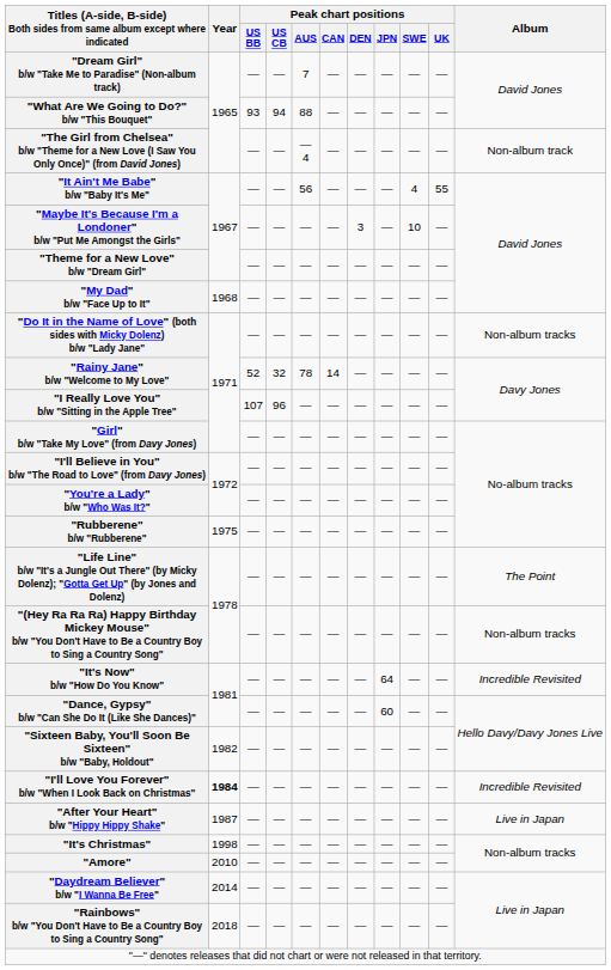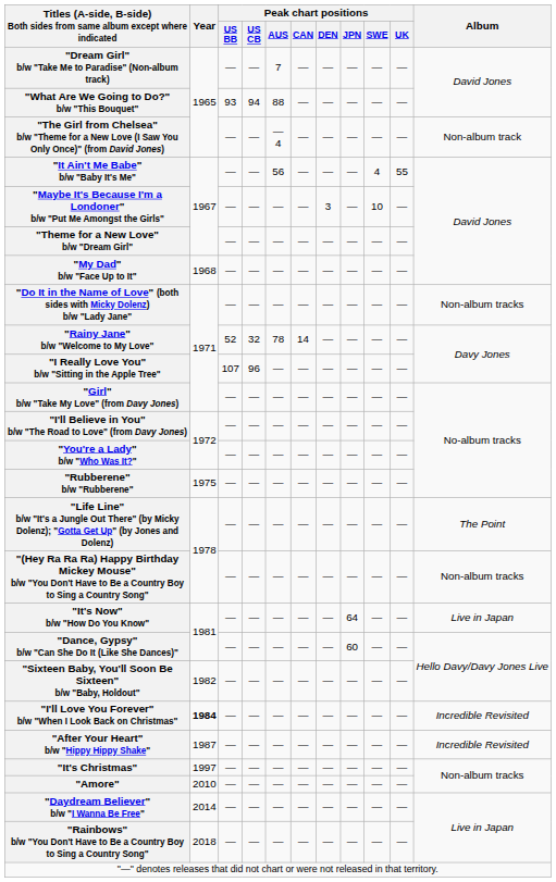 <table class="wikitable plainrowheaders" style="text-align:center;">
 <tr>
 <th rowspan="2" scope="col" style="width:17em;">Titles (A-side, B-side)<br><small>Both sides from same album except where indicated</small></th>
 <th rowspan="2" scope="col" style="width:2em;">Year</th>
 <th colspan="8">Peak chart positions</th>
 <th rowspan="2">Album</th>
 </tr>
 <tr>
 <th scope="col" style="width:2em;font-size:90%;"><a href='#'>US BB</a><br></th>
 <th scope="col" style="width:2em;font-size:90%;"><a href='#'>US CB</a><br></th>
 <th scope="col" style="width:2em;font-size:90%;"><a href='#'>AUS</a><br></th>
 <th scope="col" style="width:2em;font-size:90%;"><a href='#'>CAN</a><br></th>
 <th scope="col" style="width:2em;font-size:90%;"><a href='#'>DEN</a><br></th>
 <th scope="col" style="width:2em;font-size:90%;"><a href='#'>JPN</a><br></th>
 <th scope="col" style="width:2em;font-size:90%;"><a href='#'>SWE</a><br></th>
 <th scope="col" style="width:2em;font-size:90%;"><a href='#'>UK</a><br></th>
 </tr>
 <tr>
 <th scope="row">"Dream Girl"<br><small>b/w "Take Me to Paradise" (Non-album track)</small></th>
 <td rowspan="3">1965</td>
 <td>—</td>
 <td>—</td>
 <td>7</td>
 <td>—</td>
 <td>—</td>
 <td>—</td>
 <td>—</td>
 <td>—</td>
 <td rowspan="2"><em>David Jones</em></td>
 </tr>
 <tr>
 <th scope="row">"What Are We Going to Do?"<br><small>b/w "This Bouquet"</small></th>
 <td>93</td>
 <td>94</td>
 <td>88</td>
 <td>—</td>
 <td>—</td>
 <td>—</td>
 <td>—</td>
 <td>—</td>
 </tr>
 <tr>
 <th scope="row">"The Girl from Chelsea"<br><small>b/w "Theme for a New Love (I Saw You Only Once)" (from <em>David Jones</em>)</small></th>
 <td>—</td>
 <td>—</td>
 <td>—<br>4</td>
 <td>—</td>
 <td>—</td>
 <td>—</td>
 <td>—</td>
 <td>—</td>
 <td>Non-album track</td>
 </tr>
 <tr>
 <th scope="row">"<a href='#'>It Ain't Me Babe</a>" <br><small>b/w "Baby It's Me"</small></th>
 <td rowspan="3">1967</td>
 <td>—</td>
 <td>—</td>
 <td>56</td>
 <td>—</td>
 <td>—</td>
 <td>—</td>
 <td>4</td>
 <td>55</td>
 <td rowspan="4"><em>David Jones</em></td>
 </tr>
 <tr>
 <th scope="row">"<a href='#'>Maybe It's Because I'm a Londoner</a>" <br><small>b/w "Put Me Amongst the Girls"</small></th>
 <td>—</td>
 <td>—</td>
 <td>—</td>
 <td>—</td>
 <td>3</td>
 <td>—</td>
 <td>10</td>
 <td>—</td>
 </tr>
 <tr>
 <th scope="row">"Theme for a New Love" <br><small>b/w "Dream Girl"</small></th>
 <td>—</td>
 <td>—</td>
 <td>—</td>
 <td>—</td>
 <td>—</td>
 <td>—</td>
 <td>—</td>
 <td>—</td>
 </tr>
 <tr>
 <th scope="row">"<a href='#'>My Dad</a>" <br><small>b/w "Face Up to It"</small></th>
 <td>1968</td>
 <td>—</td>
 <td>—</td>
 <td>—</td>
 <td>—</td>
 <td>—</td>
 <td>—</td>
 <td>—</td>
 <td>—</td>
 </tr>
 <tr>
 <th scope="row">"<a href='#'>Do It in the Name of Love</a>" <small>(both sides with <a href='#'>Micky Dolenz</a>)</small><br><small>b/w "Lady Jane"</small></th>
 <td rowspan="4">1971</td>
 <td>—</td>
 <td>—</td>
 <td>—</td>
 <td>—</td>
 <td>—</td>
 <td>—</td>
 <td>—</td>
 <td>—</td>
 <td>Non-album tracks</td>
 </tr>
 <tr>
 <th scope="row">"<a href='#'>Rainy Jane</a>"<br><small>b/w "Welcome to My Love"</small></th>
 <td>52</td>
 <td>32</td>
 <td>78</td>
 <td>14</td>
 <td>—</td>
 <td>—</td>
 <td>—</td>
 <td>—</td>
 <td rowspan="2"><em>Davy Jones</em></td>
 </tr>
 <tr>
 <th scope="row">"I Really Love You"<br><small>b/w "Sitting in the Apple Tree"</small></th>
 <td>107</td>
 <td>96</td>
 <td>—</td>
 <td>—</td>
 <td>—</td>
 <td>—</td>
 <td>—</td>
 <td>—</td>
 </tr>
 <tr>
 <th scope="row">"<a href='#'>Girl</a>"<br><small>b/w "Take My Love" (from <em>Davy Jones</em>)</small></th>
 <td>—</td>
 <td>—</td>
 <td>—</td>
 <td>—</td>
 <td>—</td>
 <td>—</td>
 <td>—</td>
 <td>—</td>
 <td rowspan="4">No-album tracks</td>
 </tr>
 <tr>
 <th scope="row">"I'll Believe in You"<br><small>b/w "The Road to Love" (from <em>Davy Jones</em>)</small></th>
 <td rowspan="2">1972</td>
 <td>—</td>
 <td>—</td>
 <td>—</td>
 <td>—</td>
 <td>—</td>
 <td>—</td>
 <td>—</td>
 <td>—</td>
 </tr>
 <tr>
 <th scope="row">"<a href='#'>You're a Lady</a>"<br><small>b/w "<a href='#'>Who Was It?</a>"</small></th>
 <td>—</td>
 <td>—</td>
 <td>—</td>
 <td>—</td>
 <td>—</td>
 <td>—</td>
 <td>—</td>
 <td>—</td>
 </tr>
 <tr>
 <th scope="row">"Rubberene" <br><small>b/w "Rubberene"</small></th>
 <td>1975</td>
 <td>—</td>
 <td>—</td>
 <td>—</td>
 <td>—</td>
 <td>—</td>
 <td>—</td>
 <td>—</td>
 <td>—</td>
 </tr>
 <tr>
 <th scope="row">"Life Line" <br><small>b/w "It's a Jungle Out There" (by Micky Dolenz); "<a href='#'>Gotta Get Up</a>" (by Jones and Dolenz)</small></th>
 <td rowspan="2">1978</td>
 <td>—</td>
 <td>—</td>
 <td>—</td>
 <td>—</td>
 <td>—</td>
 <td>—</td>
 <td>—</td>
 <td>—</td>
 <td><em>The Point</em></td>
 </tr>
 <tr>
 <th scope="row">"(Hey Ra Ra Ra) Happy Birthday Mickey Mouse" <br><small>b/w "You Don't Have to Be a Country Boy to Sing a Country Song"</small></th>
 <td>—</td>
 <td>—</td>
 <td>—</td>
 <td>—</td>
 <td>—</td>
 <td>—</td>
 <td>—</td>
 <td>—</td>
 <td>Non-album tracks</td>
 </tr>
 <tr>
 <th scope="row">"It's Now" <br><small>b/w "How Do You Know"</small></th>
 <td rowspan="2">1981</td>
 <td>—</td>
 <td>—</td>
 <td>—</td>
 <td>—</td>
 <td>—</td>
 <td>64</td>
 <td>—</td>
 <td>—</td>
-<td><em>Incredible Revisited</em></td>
+<td><em>Live in Japan</em></td>
 </tr>
 <tr>
 <th scope="row">"Dance, Gypsy" <br><small>b/w "Can She Do It (Like She Dances)"</small></th>
 <td>—</td>
 <td>—</td>
 <td>—</td>
 <td>—</td>
 <td>—</td>
 <td>60</td>
 <td>—</td>
 <td>—</td>
 <td rowspan="2"><em>Hello Davy/Davy Jones Live</em></td>
 </tr>
 <tr>
 <th scope="row">"Sixteen Baby, You'll Soon Be Sixteen" <br><small>b/w "Baby, Holdout"</small></th>
 <td>1982</td>
 <td>—</td>
 <td>—</td>
 <td>—</td>
 <td>—</td>
 <td>—</td>
 <td>—</td>
 <td>—</td>
 <td>—</td>
 </tr>
 <tr>
 <th scope="row">"I'll Love You Forever"<br><small>b/w "When I Look Back on Christmas"</small></th>
 <td><strong>1984</strong></td>
 <td>—</td>
 <td>—</td>
 <td>—</td>
 <td>—</td>
 <td>—</td>
 <td>—</td>
 <td>—</td>
 <td>—</td>
 <td><em>Incredible Revisited</em></td>
 </tr>
 <tr>
 <th scope="row">"After Your Heart" <br><small>b/w "<a href='#'>Hippy Hippy Shake</a>"</small></th>
 <td>1987</td>
 <td>—</td>
 <td>—</td>
 <td>—</td>
 <td>—</td>
 <td>—</td>
 <td>—</td>
 <td>—</td>
 <td>—</td>
-<td><em>Live in Japan</em></td>
+<td><em>Incredible Revisited</em></td>
 </tr>
 <tr>
 <th scope="row">"It's Christmas"</th>
-<td>1998</td>
+<td>1997</td>
 <td>—</td>
 <td>—</td>
 <td>—</td>
 <td>—</td>
 <td>—</td>
 <td>—</td>
 <td>—</td>
 <td>—</td>
 <td rowspan="2">Non-album tracks</td>
 </tr>
 <tr>
 <th scope="row">"Amore"</th>
 <td>2010</td>
 <td>—</td>
 <td>—</td>
 <td>—</td>
 <td>—</td>
 <td>—</td>
 <td>—</td>
 <td>—</td>
 <td>—</td>
 </tr>
 <tr>
 <th scope="row">"<a href='#'>Daydream Believer</a>"<br><small>b/w "<a href='#'>I Wanna Be Free</a>"</small></th>
 <td>2014</td>
 <td>—</td>
 <td>—</td>
 <td>—</td>
 <td>—</td>
 <td>—</td>
 <td>—</td>
 <td>—</td>
 <td>—</td>
 <td rowspan="2"><em>Live in Japan</em></td>
 </tr>
 <tr>
 <th scope="row">"Rainbows"<br><small>b/w "You Don't Have to Be a Country Boy to Sing a Country Song"</small></th>
 <td>2018</td>
 <td>—</td>
 <td>—</td>
 <td>—</td>
 <td>—</td>
 <td>—</td>
 <td>—</td>
 <td>—</td>
 <td>—</td>
 </tr>
 <tr>
 <td colspan="11" style="font-size:90%">"—" denotes releases that did not chart or were not released in that territory.</td>
 </tr>
 </table>
